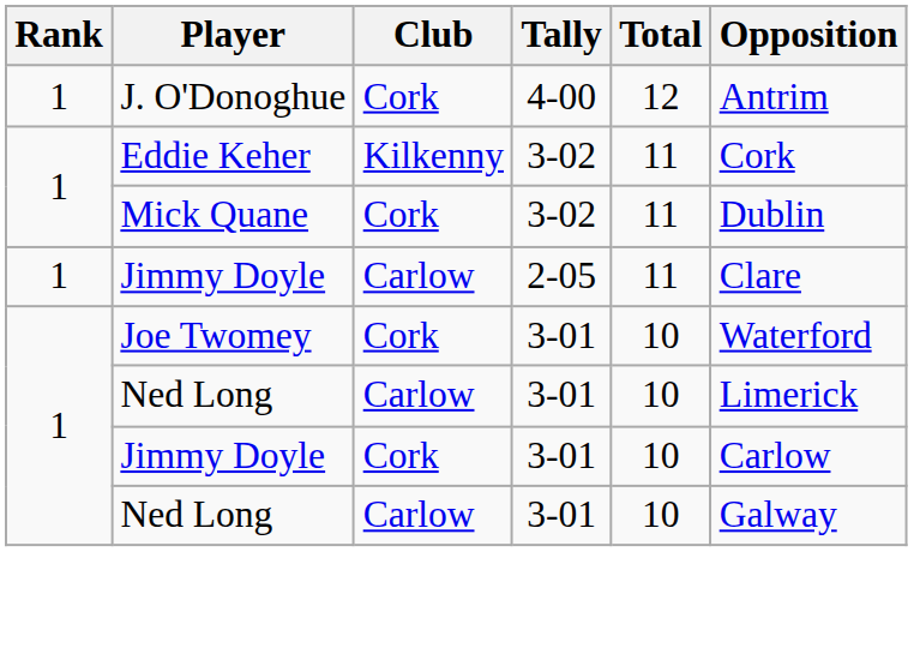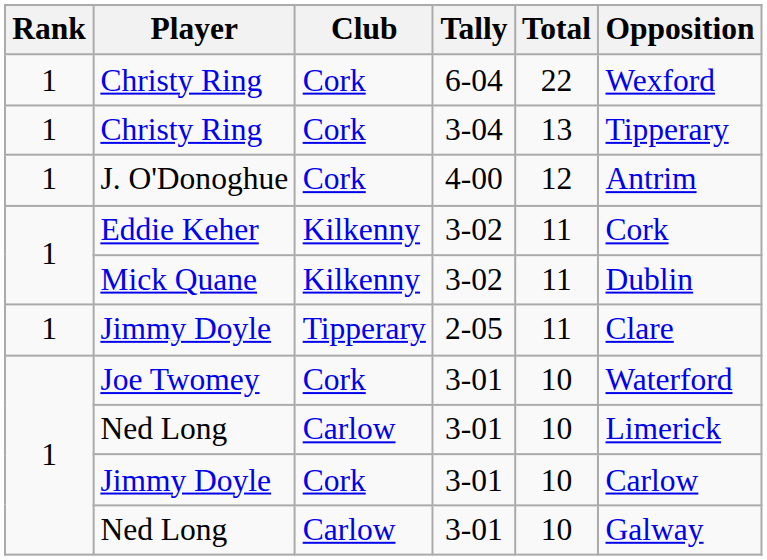 <table class="wikitable">
 <tr>
 <th>Rank</th>
 <th>Player</th>
 <th>Club</th>
 <th>Tally</th>
 <th>Total</th>
 <th>Opposition</th>
+</tr>
+<tr>
+<td rowspan="1" style="text-align:center;">1</td>
+<td><a href='#'>Christy Ring</a></td>
+<td><a href='#'>Cork</a></td>
+<td align=center>6-04</td>
+<td align=center>22</td>
+<td><a href='#'>Wexford</a></td>
+</tr>
+<tr>
+<td rowspan="1" style="text-align:center;">1</td>
+<td><a href='#'>Christy Ring</a></td>
+<td><a href='#'>Cork</a></td>
+<td align=center>3-04</td>
+<td align=center>13</td>
+<td><a href='#'>Tipperary</a></td>
 </tr>
 <tr>
 <td rowspan="1" style="text-align:center;">1</td>
 <td>J. O'Donoghue</td>
 <td><a href='#'>Cork</a></td>
 <td align=center>4-00</td>
 <td align=center>12</td>
 <td><a href='#'>Antrim</a></td>
 </tr>
 <tr>
 <td rowspan="2" style="text-align:center;">1</td>
 <td><a href='#'>Eddie Keher</a></td>
 <td><a href='#'>Kilkenny</a></td>
 <td align=center>3-02</td>
 <td align=center>11</td>
 <td><a href='#'>Cork</a></td>
 </tr>
 <tr>
 <td><a href='#'>Mick Quane</a></td>
-<td><a href='#'>Cork</a></td>
+<td><a href='#'>Kilkenny</a></td>
 <td align=center>3-02</td>
 <td align=center>11</td>
 <td><a href='#'>Dublin</a></td>
 </tr>
 <tr>
 <td rowspan="1" style="text-align:center;">1</td>
 <td><a href='#'>Jimmy Doyle</a></td>
-<td><a href='#'>Carlow</a></td>
+<td><a href='#'>Tipperary</a></td>
 <td align=center>2-05</td>
 <td align=center>11</td>
 <td><a href='#'>Clare</a></td>
 </tr>
 <tr>
 <td rowspan="4" style="text-align:center;">1</td>
 <td><a href='#'>Joe Twomey</a></td>
 <td><a href='#'>Cork</a></td>
 <td align=center>3-01</td>
 <td align=center>10</td>
 <td><a href='#'>Waterford</a></td>
 </tr>
 <tr>
 <td>Ned Long</td>
 <td><a href='#'>Carlow</a></td>
 <td align=center>3-01</td>
 <td align=center>10</td>
 <td><a href='#'>Limerick</a></td>
 </tr>
 <tr>
 <td><a href='#'>Jimmy Doyle</a></td>
 <td><a href='#'>Cork</a></td>
 <td align=center>3-01</td>
 <td align=center>10</td>
 <td><a href='#'>Carlow</a></td>
 </tr>
 <tr>
 <td>Ned Long</td>
 <td><a href='#'>Carlow</a></td>
 <td align=center>3-01</td>
 <td align=center>10</td>
 <td><a href='#'>Galway</a></td>
 </tr>
 </table>
